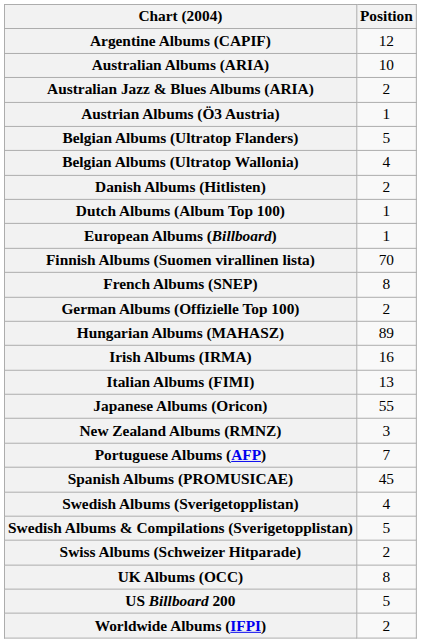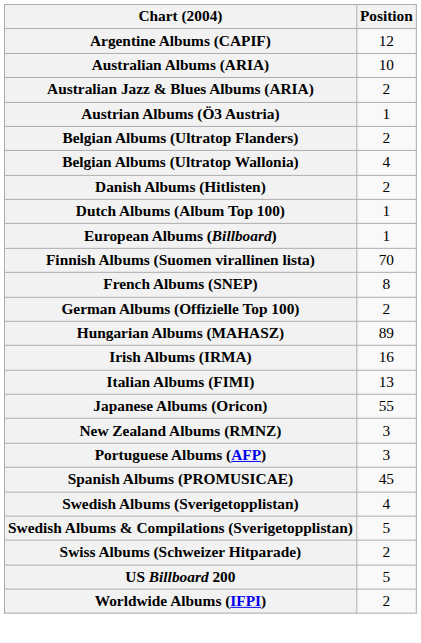 <table class="wikitable sortable plainrowheaders" style="text-align:center">
 <tr>
 <th scope="col">Chart (2004)</th>
 <th scope="col">Position</th>
 </tr>
 <tr>
 <th scope="row">Argentine Albums (CAPIF)</th>
 <td>12</td>
 </tr>
 <tr>
 <th scope="row">Australian Albums (ARIA)</th>
 <td>10</td>
 </tr>
 <tr>
 <th scope="row">Australian Jazz & Blues Albums (ARIA)</th>
 <td>2</td>
 </tr>
 <tr>
 <th scope="row">Austrian Albums (Ö3 Austria)</th>
 <td>1</td>
 </tr>
 <tr>
 <th scope="row">Belgian Albums (Ultratop Flanders)</th>
-<td>5</td>
+<td>2</td>
 </tr>
 <tr>
 <th scope="row">Belgian Albums (Ultratop Wallonia)</th>
 <td>4</td>
 </tr>
 <tr>
 <th scope="row">Danish Albums (Hitlisten)</th>
 <td>2</td>
 </tr>
 <tr>
 <th scope="row">Dutch Albums (Album Top 100)</th>
 <td>1</td>
 </tr>
 <tr>
 <th scope="row">European Albums (<em>Billboard</em>)</th>
 <td>1</td>
 </tr>
 <tr>
 <th scope="row">Finnish Albums (Suomen virallinen lista)</th>
 <td>70</td>
 </tr>
 <tr>
 <th scope="row">French Albums (SNEP)</th>
 <td>8</td>
 </tr>
 <tr>
 <th scope="row">German Albums (Offizielle Top 100)</th>
 <td>2</td>
 </tr>
 <tr>
 <th scope="row">Hungarian Albums (MAHASZ)</th>
 <td>89</td>
 </tr>
 <tr>
 <th scope="row">Irish Albums (IRMA)</th>
 <td>16</td>
 </tr>
 <tr>
 <th scope="row">Italian Albums (FIMI)</th>
 <td>13</td>
 </tr>
 <tr>
 <th scope="row">Japanese Albums (Oricon)</th>
 <td>55</td>
 </tr>
 <tr>
 <th scope="row">New Zealand Albums (RMNZ)</th>
 <td>3</td>
 </tr>
 <tr>
 <th scope="row">Portuguese Albums (<a href='#'>AFP</a>)</th>
-<td>7</td>
+<td>3</td>
 </tr>
 <tr>
 <th scope="row">Spanish Albums (PROMUSICAE)</th>
 <td>45</td>
 </tr>
 <tr>
 <th scope="row">Swedish Albums (Sverigetopplistan)</th>
 <td>4</td>
 </tr>
 <tr>
 <th scope="row">Swedish Albums & Compilations (Sverigetopplistan)</th>
 <td>5</td>
 </tr>
 <tr>
 <th scope="row">Swiss Albums (Schweizer Hitparade)</th>
 <td>2</td>
 </tr>
 <tr>
-<th scope="row">UK Albums (OCC)</th>
-<td>8</td>
-</tr>
-<tr>
 <th scope="row">US <em>Billboard</em> 200</th>
 <td>5</td>
 </tr>
 <tr>
 <th scope="row">Worldwide Albums (<a href='#'>IFPI</a>)</th>
 <td>2</td>
 </tr>
 </table>
